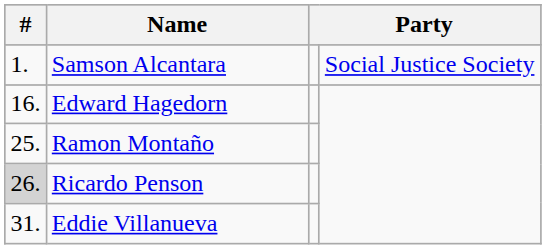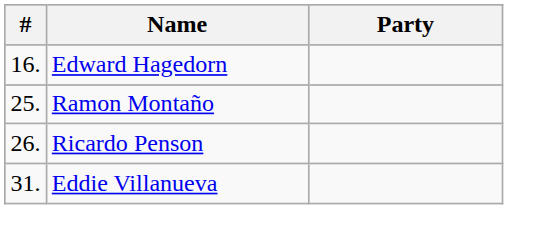 <table class=wikitable style="font-size:90%">
 <tr>
 <th>#</th>
 <th width=150px>Name</th>
 <th colspan=2 width=110px>Party</th>
-</tr>
-<tr>
-<td>1.</td>
-<td><a href='#'>Samson Alcantara</a></td>
-<td></td>
-<td><a href='#'>Social Justice Society</a></td>
 </tr>
 <tr>
 <td>16.</td>
 <td><a href='#'>Edward Hagedorn</a></td>
 <td></td>
 </tr>
 <tr>
 <td>25.</td>
 <td><a href='#'>Ramon Montaño</a></td>
 <td></td>
 </tr>
 <tr>
-<td style="background: lightgrey;">26.</td>
+<td>26.</td>
 <td><a href='#'>Ricardo Penson</a></td>
 <td></td>
 </tr>
 <tr>
 <td>31.</td>
 <td><a href='#'>Eddie Villanueva</a></td>
 <td></td>
 </tr>
 </table>
